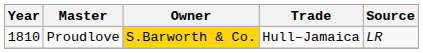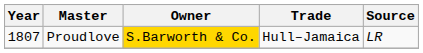 <table class=" wikitable">
 <tr>
 <th>Year</th>
 <th>Master</th>
 <th>Owner</th>
 <th>Trade</th>
 <th>Source</th>
 </tr>
 <tr>
-<td>1810</td>
+<td>1807</td>
 <td>Proudlove</td>
 <td style="background: gold;">S.Barworth & Co.</td>
 <td>Hull–Jamaica</td>
 <td><em>LR</em></td>
 </tr>
 <tr>
 </tr>
 </table>
